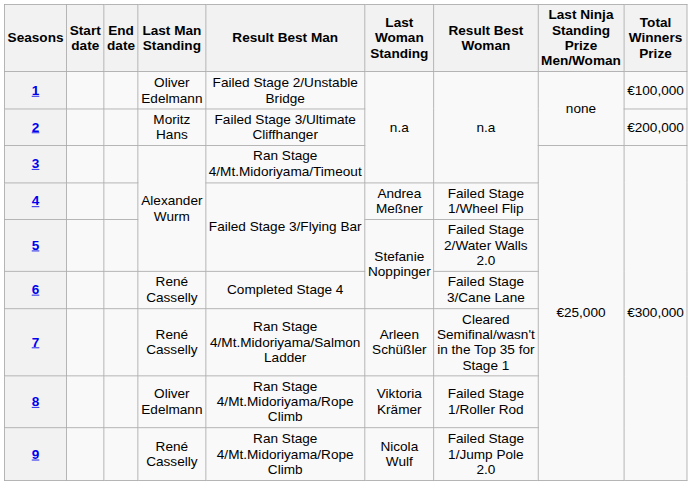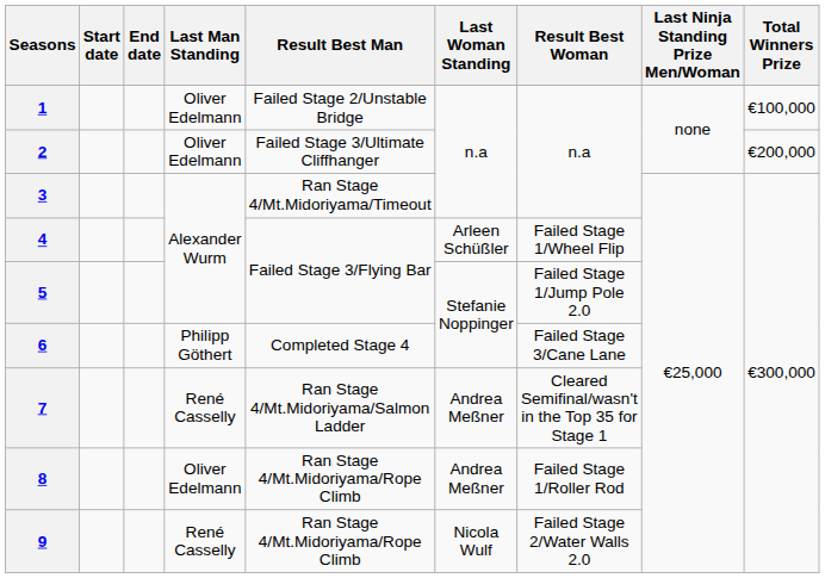 <table class="wikitable" style="text-align:center; width:19%">
 <tr>
 <th scope="col">Seasons</th>
 <th scope="col">Start date</th>
 <th scope="col">End date</th>
 <th scope="col">Last Man Standing</th>
 <th scope="col">Result Best Man</th>
 <th scope="col">Last Woman Standing</th>
 <th scope="col">Result Best Woman</th>
 <th scope="col">Last Ninja Standing Prize Men/Woman</th>
 <th scope="col">Total Winners Prize</th>
 </tr>
 <tr>
 <th scope="row"><a href='#'>1</a></th>
 <td></td>
 <td></td>
 <td>Oliver Edelmann</td>
 <td>Failed Stage 2/Unstable Bridge</td>
 <td rowspan="3">n.a</td>
 <td rowspan="3">n.a</td>
 <td rowspan="2">none</td>
 <td>€100,000</td>
 </tr>
 <tr>
 <th scope="row"><a href='#'>2</a></th>
 <td></td>
 <td></td>
-<td style: gold>Moritz Hans</td>
+<td>Oliver Edelmann</td>
 <td>Failed Stage 3/Ultimate Cliffhanger</td>
 <td>€200,000</td>
 </tr>
 <tr>
 <th scope="row"><a href='#'>3</a></th>
 <td></td>
 <td></td>
 <td rowspan="3">Alexander Wurm</td>
 <td>Ran Stage 4/Mt.Midoriyama/Timeout</td>
 <td rowspan="7">€25,000</td>
 <td rowspan="7">€300,000</td>
 </tr>
 <tr>
 <th scope="row"><a href='#'>4</a></th>
 <td></td>
 <td></td>
 <td rowspan="2">Failed Stage 3/Flying Bar</td>
-<td>Andrea Meßner</td>
+<td>Arleen Schüßler</td>
 <td>Failed Stage 1/Wheel Flip</td>
 </tr>
 <tr>
 <th scope="row"><a href='#'>5</a></th>
 <td></td>
 <td></td>
 <td rowspan="2">Stefanie Noppinger</td>
-<td>Failed Stage 2/Water Walls 2.0</td>
+<td>Failed Stage 1/Jump Pole 2.0</td>
 </tr>
 <tr>
 <th scope="row"><a href='#'>6</a></th>
 <td></td>
 <td></td>
-<td>René Casselly</td>
+<td>Philipp Göthert</td>
 <td>Completed Stage 4</td>
 <td>Failed Stage 3/Cane Lane</td>
 </tr>
 <tr>
 <th scope="row"><a href='#'>7</a></th>
 <td></td>
 <td></td>
 <td>René Casselly</td>
 <td>Ran Stage 4/Mt.Midoriyama/Salmon Ladder</td>
-<td>Arleen Schüßler</td>
+<td>Andrea Meßner</td>
 <td>Cleared Semifinal/wasn't in the Top 35 for Stage 1</td>
 </tr>
 <tr>
 <th scope="row"><a href='#'>8</a></th>
 <td></td>
 <td></td>
 <td>Oliver Edelmann</td>
 <td>Ran Stage 4/Mt.Midoriyama/Rope Climb</td>
-<td>Viktoria Krämer</td>
+<td>Andrea Meßner</td>
 <td>Failed Stage 1/Roller Rod</td>
 </tr>
 <tr>
 <th scope="row"><a href='#'>9</a></th>
 <td></td>
 <td></td>
 <td>René Casselly</td>
 <td>Ran Stage 4/Mt.Midoriyama/Rope Climb</td>
 <td>Nicola Wulf</td>
-<td>Failed Stage 1/Jump Pole 2.0</td>
+<td>Failed Stage 2/Water Walls 2.0</td>
 </tr>
 </table>
